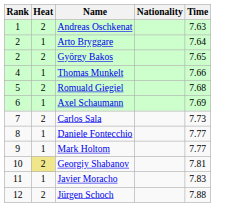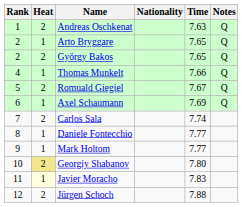 <table class="wikitable sortable" style="text-align:center">
 <tr>
 <th>Rank</th>
 <th>Heat</th>
 <th>Name</th>
 <th>Nationality</th>
 <th>Time</th>
+<th>Notes</th>
 </tr>
 <tr bgcolor=ccffcc>
 <td>1</td>
 <td>2</td>
 <td align="left"><a href='#'>Andreas Oschkenat</a></td>
 <td align=left></td>
 <td>7.63</td>
+<td>Q</td>
 </tr>
 <tr bgcolor=ccffcc>
 <td>2</td>
 <td>1</td>
 <td align="left"><a href='#'>Arto Bryggare</a></td>
 <td align=left></td>
-<td>7.64</td>
+<td>7.65</td>
+<td>Q</td>
 </tr>
 <tr bgcolor=ccffcc>
 <td>2</td>
 <td>2</td>
 <td align="left"><a href='#'>György Bakos</a></td>
 <td align=left></td>
 <td>7.65</td>
+<td>Q</td>
 </tr>
 <tr bgcolor=ccffcc>
 <td>4</td>
 <td>1</td>
 <td align="left"><a href='#'>Thomas Munkelt</a></td>
 <td align=left></td>
 <td>7.66</td>
+<td>Q</td>
 </tr>
 <tr bgcolor=ccffcc>
 <td>5</td>
 <td>2</td>
 <td align="left"><a href='#'>Romuald Giegiel</a></td>
 <td align=left></td>
-<td>7.68</td>
+<td>7.67</td>
+<td>Q</td>
 </tr>
 <tr bgcolor=ccffcc>
 <td>6</td>
 <td>1</td>
 <td align="left"><a href='#'>Axel Schaumann</a></td>
 <td align=left></td>
 <td>7.69</td>
+<td>Q</td>
 </tr>
 <tr>
 <td>7</td>
 <td>2</td>
 <td align="left"><a href='#'>Carlos Sala</a></td>
 <td align=left></td>
-<td>7.73</td>
+<td>7.74</td>
+<td></td>
 </tr>
 <tr>
 <td>8</td>
 <td>1</td>
 <td align="left"><a href='#'>Daniele Fontecchio</a></td>
 <td align=left></td>
 <td>7.77</td>
+<td></td>
 </tr>
 <tr>
 <td>9</td>
 <td>1</td>
 <td align="left"><a href='#'>Mark Holtom</a></td>
 <td align=left></td>
 <td>7.77</td>
+<td></td>
 </tr>
 <tr>
 <td>10</td>
 <td style="background: khaki;">2</td>
 <td align="left"><a href='#'>Georgiy Shabanov</a></td>
 <td align=left></td>
-<td>7.81</td>
+<td>7.80</td>
+<td></td>
 </tr>
 <tr>
 <td>11</td>
-<td>1</td>
+<td style="background: lightyellow;">1</td>
 <td align="left"><a href='#'>Javier Moracho</a></td>
 <td align=left></td>
 <td>7.83</td>
+<td></td>
 </tr>
 <tr>
 <td>12</td>
 <td>2</td>
 <td align="left"><a href='#'>Jürgen Schoch</a></td>
 <td align=left></td>
 <td>7.88</td>
+<td></td>
 </tr>
 </table>
